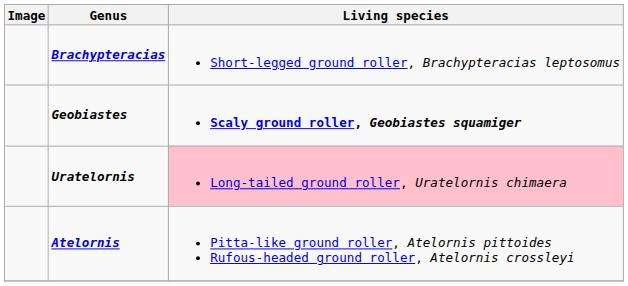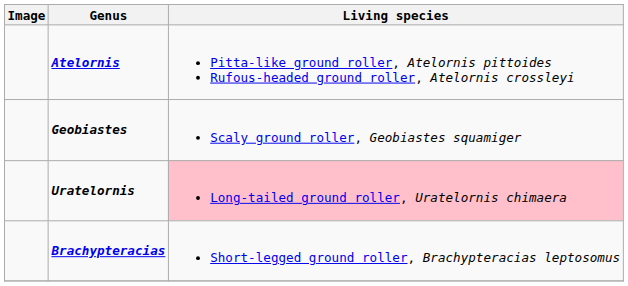 <table class="wikitable">
 <tr>
 <th>Image</th>
 <th>Genus</th>
 <th>Living species</th>
 </tr>
 <tr>
 <td></td>
-<td><strong><em><a href='#'>Brachypteracias</a></em></strong> </td>
-<td><br><ul><li><a href='#'>Short-legged ground roller</a>, <em>Brachypteracias leptosomus</em></li></ul></td>
+<td><strong><em><a href='#'>Atelornis</a></em></strong> </td>
+<td><br><ul><li><a href='#'>Pitta-like ground roller</a>, <em>Atelornis pittoides</em></li><li><a href='#'>Rufous-headed ground roller</a>, <em>Atelornis crossleyi</em></li></ul></td>
 </tr>
 <tr>
 <td></td>
 <td><strong><em>Geobiastes</em></strong> </td>
-<td><strong><br><ul><li><a href='#'>Scaly ground roller</a>, <em>Geobiastes squamiger</em></li></ul></strong></td>
+<td><br><ul><li><a href='#'>Scaly ground roller</a>, <em>Geobiastes squamiger</em></li></ul></td>
 </tr>
 <tr>
 <td></td>
 <td><strong><em>Uratelornis</em></strong> </td>
 <td style="background: pink;"><br><ul><li><a href='#'>Long-tailed ground roller</a>, <em>Uratelornis chimaera</em></li></ul></td>
 </tr>
 <tr>
 <td></td>
-<td><strong><em><a href='#'>Atelornis</a></em></strong> </td>
-<td><br><ul><li><a href='#'>Pitta-like ground roller</a>, <em>Atelornis pittoides</em></li><li><a href='#'>Rufous-headed ground roller</a>, <em>Atelornis crossleyi</em></li></ul></td>
+<td><strong><em><a href='#'>Brachypteracias</a></em></strong> </td>
+<td><br><ul><li><a href='#'>Short-legged ground roller</a>, <em>Brachypteracias leptosomus</em></li></ul></td>
 </tr>
 <tr>
 </tr>
 </table>
